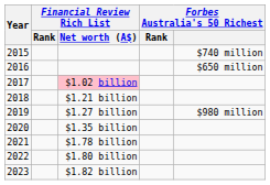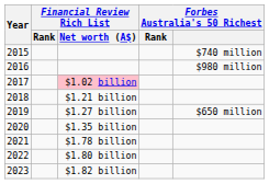 <table class="wikitable">
 <tr>
 <th rowspan=2>Year</th>
 <th colspan=2><em><a href='#'>Financial Review</a></em><br><a href='#'>Rich List</a></th>
 <th colspan=2><em><a href='#'>Forbes</a></em><br><a href='#'>Australia's 50 Richest</a></th>
 </tr>
 <tr>
 <th>Rank</th>
 <th><a href='#'>Net worth</a> (<a href='#'>A$</a>)</th>
 <th>Rank</th>
 <th></th>
 </tr>
 <tr>
 <td>2015</td>
 <td align="center"></td>
 <td align="right"></td>
 <td align="center"></td>
 <td align="right">$740 million </td>
 </tr>
 <tr>
 <td>2016</td>
 <td align="center"></td>
 <td align="right"></td>
 <td align="center"></td>
-<td align="right">$650 million </td>
+<td align="right">$980 million </td>
 </tr>
 <tr>
 <td>2017</td>
 <td align="center"></td>
 <td align="right" style="background: pink;">$1.02 <a href='#'>billion</a></td>
 <td align="center"></td>
 <td align="right"></td>
 </tr>
 <tr>
 <td>2018</td>
 <td align="center"></td>
 <td align="right">$1.21 billion </td>
 <td align="center"></td>
 <td align="right"></td>
 </tr>
 <tr>
 <td>2019</td>
 <td align="center"></td>
 <td align="right">$1.27 billion </td>
 <td align="center"></td>
-<td align="right">$980 million </td>
+<td align="right">$650 million </td>
 </tr>
 <tr>
 <td>2020</td>
 <td align="center"></td>
 <td align="right">$1.35 billion </td>
 <td align="center"></td>
 <td align="right"></td>
 </tr>
 <tr>
 <td>2021</td>
 <td align="center"></td>
 <td align="right">$1.78 billion </td>
 <td align="center"></td>
 <td align="right"></td>
 </tr>
 <tr>
 <td>2022</td>
 <td align="center"></td>
 <td align="right">$1.80 billion </td>
 <td align="center"></td>
 <td align="right"></td>
 </tr>
 <tr>
 <td>2023</td>
 <td align="center"></td>
 <td align="right">$1.82 billion </td>
 <td align="center"></td>
 <td align="right"></td>
 </tr>
 </table>
